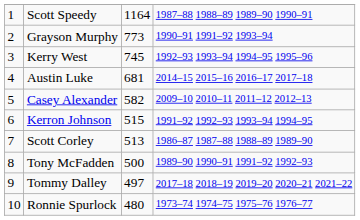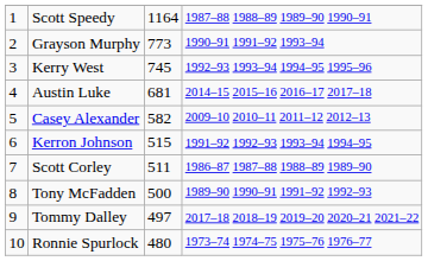 <table class="wikitable">
 <tr>
 </tr>
 <tr>
 <td>1</td>
 <td>Scott Speedy</td>
 <td>1164</td>
 <td style="font-size:80%;"><a href='#'>1987–88</a> <a href='#'>1988–89</a> <a href='#'>1989–90</a> <a href='#'>1990–91</a></td>
 </tr>
 <tr>
 <td>2</td>
 <td>Grayson Murphy</td>
 <td>773</td>
 <td style="font-size:80%;"><a href='#'>1990–91</a> <a href='#'>1991–92</a> <a href='#'>1993–94</a></td>
 </tr>
 <tr>
 <td>3</td>
 <td>Kerry West</td>
 <td>745</td>
 <td style="font-size:80%;"><a href='#'>1992–93</a> <a href='#'>1993–94</a> <a href='#'>1994–95</a> <a href='#'>1995–96</a></td>
 </tr>
 <tr>
 <td>4</td>
 <td>Austin Luke</td>
 <td>681</td>
 <td style="font-size:80%;"><a href='#'>2014–15</a> <a href='#'>2015–16</a> <a href='#'>2016–17</a> <a href='#'>2017–18</a></td>
 </tr>
 <tr>
 <td>5</td>
 <td><a href='#'>Casey Alexander</a></td>
 <td>582</td>
 <td style="font-size:80%;"><a href='#'>2009–10</a> <a href='#'>2010–11</a> <a href='#'>2011–12</a> <a href='#'>2012–13</a></td>
 </tr>
 <tr>
 <td>6</td>
 <td><a href='#'>Kerron Johnson</a></td>
 <td>515</td>
 <td style="font-size:80%;"><a href='#'>1991–92</a> <a href='#'>1992–93</a> <a href='#'>1993–94</a> <a href='#'>1994–95</a></td>
 </tr>
 <tr>
 <td>7</td>
 <td>Scott Corley</td>
-<td>513</td>
+<td>511</td>
 <td style="font-size:80%;"><a href='#'>1986–87</a> <a href='#'>1987–88</a> <a href='#'>1988–89</a> <a href='#'>1989–90</a></td>
 </tr>
 <tr>
 <td>8</td>
 <td>Tony McFadden</td>
 <td>500</td>
 <td style="font-size:80%;"><a href='#'>1989–90</a> <a href='#'>1990–91</a> <a href='#'>1991–92</a> <a href='#'>1992–93</a></td>
 </tr>
 <tr>
 <td>9</td>
 <td>Tommy Dalley</td>
 <td>497</td>
 <td style="font-size:80%;"><a href='#'>2017–18</a> <a href='#'>2018–19</a> <a href='#'>2019–20</a> <a href='#'>2020–21</a> <a href='#'>2021–22</a></td>
 </tr>
 <tr>
 <td>10</td>
 <td>Ronnie Spurlock</td>
 <td>480</td>
 <td style="font-size:80%;"><a href='#'>1973–74</a> <a href='#'>1974–75</a> <a href='#'>1975–76</a> <a href='#'>1976–77</a></td>
 </tr>
 </table>
